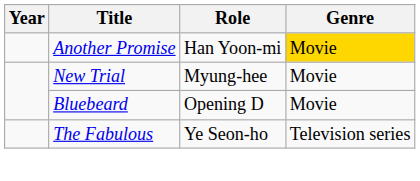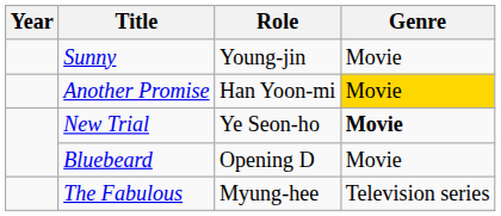 <table class="wikitable">
 <tr>
 <th>Year</th>
 <th>Title</th>
 <th>Role</th>
 <th>Genre</th>
+</tr>
+<tr>
+<td></td>
+<td><em><a href='#'>Sunny</a></em></td>
+<td>Young-jin</td>
+<td>Movie</td>
 </tr>
 <tr>
 <td></td>
 <td><em><a href='#'>Another Promise</a></em></td>
 <td>Han Yoon-mi</td>
 <td style="background: gold;">Movie</td>
 </tr>
 <tr>
 <td rowspan="2"></td>
 <td><em><a href='#'>New Trial</a></em></td>
-<td>Myung-hee</td>
-<td>Movie</td>
+<td>Ye Seon-ho</td>
+<td><strong>Movie</strong></td>
 </tr>
 <tr>
 <td><em><a href='#'>Bluebeard</a></em></td>
 <td>Opening D</td>
 <td>Movie</td>
 </tr>
 <tr>
 <td></td>
 <td><em><a href='#'>The Fabulous</a></em></td>
-<td>Ye Seon-ho</td>
+<td>Myung-hee</td>
 <td>Television series</td>
 </tr>
 </table>
